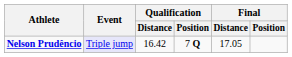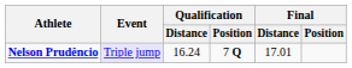 <table class=wikitable style="font-size:90%">
 <tr>
 <th rowspan="2">Athlete</th>
 <th rowspan="2">Event</th>
 <th colspan="2">Qualification</th>
 <th colspan="2">Final</th>
 </tr>
 <tr style="font-size:95%">
 <th>Distance</th>
 <th>Position</th>
 <th>Distance</th>
 <th>Position</th>
 </tr>
 <tr align=center>
 <td style="text-align:left;"><strong><a href='#'>Nelson Prudêncio</a></strong></td>
 <td style="background: lavender; text-align:left;"><a href='#'>Triple jump</a></td>
-<td>16.42</td>
+<td>16.24</td>
 <td>7 <strong>Q</strong></td>
-<td>17.05</td>
+<td>17.01</td>
 <td></td>
 </tr>
 </table>
